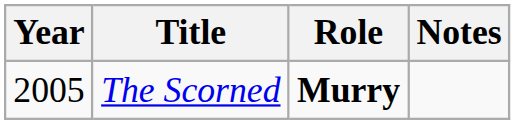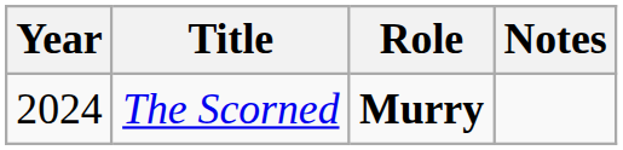 <table class="wikitable sortable">
 <tr>
 <th>Year</th>
 <th>Title</th>
 <th>Role</th>
 <th class="unsortable">Notes</th>
 </tr>
 <tr>
-<td>2005</td>
+<td>2024</td>
 <td><em><a href='#'>The Scorned</a></em></td>
 <td><strong>Murry</strong></td>
 <td></td>
 </tr>
 </table>
